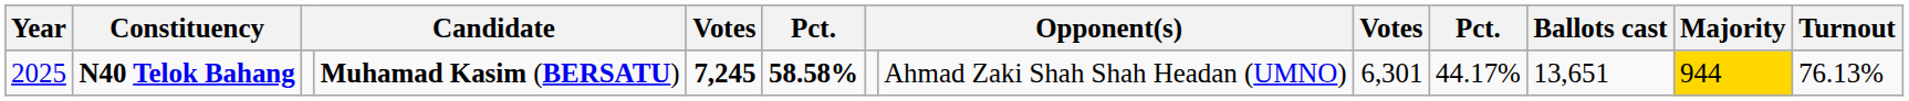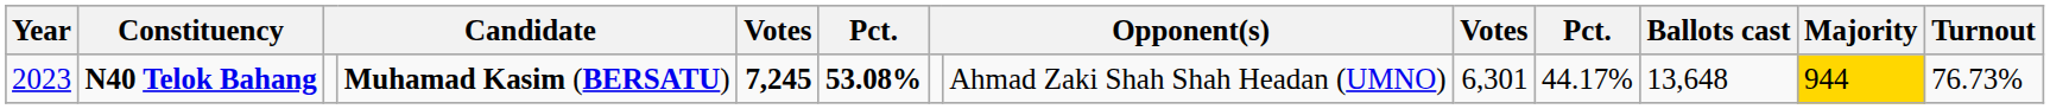 <table class="wikitable" style="margin:0.5em ; font-size:95%">
 <tr>
 <th>Year</th>
 <th>Constituency</th>
 <th colspan="2">Candidate</th>
 <th>Votes</th>
 <th>Pct.</th>
 <th colspan="2">Opponent(s)</th>
 <th>Votes</th>
 <th>Pct.</th>
 <th>Ballots cast</th>
 <th>Majority</th>
 <th>Turnout</th>
 </tr>
 <tr>
-<td><a href='#'>2025</a></td>
+<td><a href='#'>2023</a></td>
 <td><strong>N40 <a href='#'>Telok Bahang</a></strong></td>
 <td bgcolor=></td>
 <td><strong>Muhamad Kasim</strong> (<a href='#'><strong>BERSATU</strong></a>)</td>
 <td align=right><strong>7,245</strong></td>
-<td><strong>58.58%</strong></td>
+<td><strong>53.08%</strong></td>
 <td></td>
 <td>Ahmad Zaki Shah Shah Headan (<a href='#'>UMNO</a>)</td>
 <td align=right>6,301</td>
 <td>44.17%</td>
-<td>13,651</td>
+<td>13,648</td>
 <td style="background: gold;">944</td>
-<td>76.13%</td>
+<td>76.73%</td>
 </tr>
 </table>
